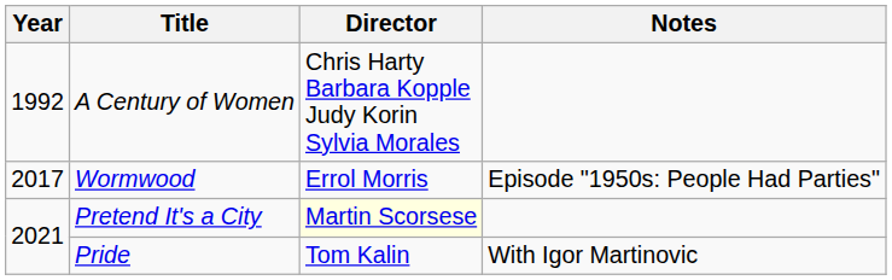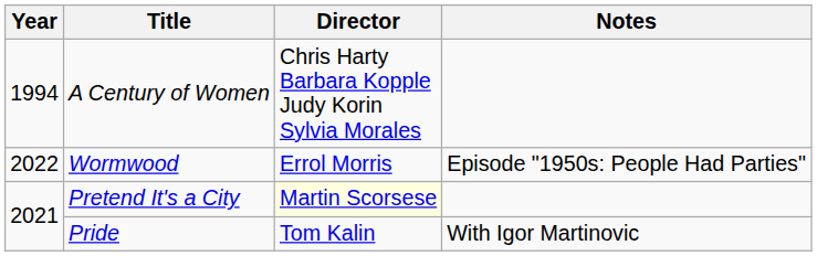 <table class="wikitable">
 <tr>
 <th>Year</th>
 <th>Title</th>
 <th>Director</th>
 <th>Notes</th>
 </tr>
 <tr>
-<td>1992</td>
+<td>1994</td>
 <td><em>A Century of Women</em></td>
 <td>Chris Harty<br><a href='#'>Barbara Kopple</a><br>Judy Korin<br><a href='#'>Sylvia Morales</a></td>
 <td></td>
 </tr>
 <tr>
-<td>2017</td>
+<td>2022</td>
 <td><em><a href='#'>Wormwood</a></em></td>
 <td><a href='#'>Errol Morris</a></td>
 <td>Episode "1950s: People Had Parties"</td>
 </tr>
 <tr>
 <td rowspan=2>2021</td>
 <td><em><a href='#'>Pretend It's a City</a></em></td>
 <td style="background: lightyellow;"><a href='#'>Martin Scorsese</a></td>
 <td></td>
 </tr>
 <tr>
 <td><em><a href='#'>Pride</a></em></td>
 <td><a href='#'>Tom Kalin</a></td>
 <td>With Igor Martinovic</td>
 </tr>
 </table>
